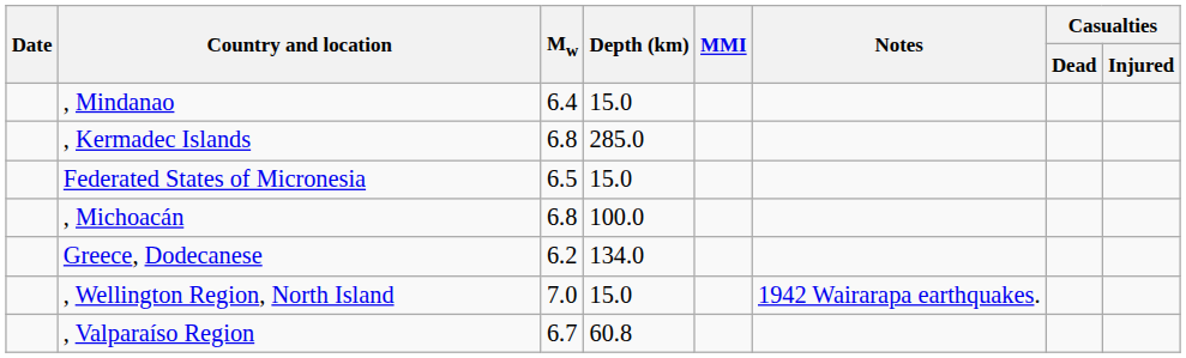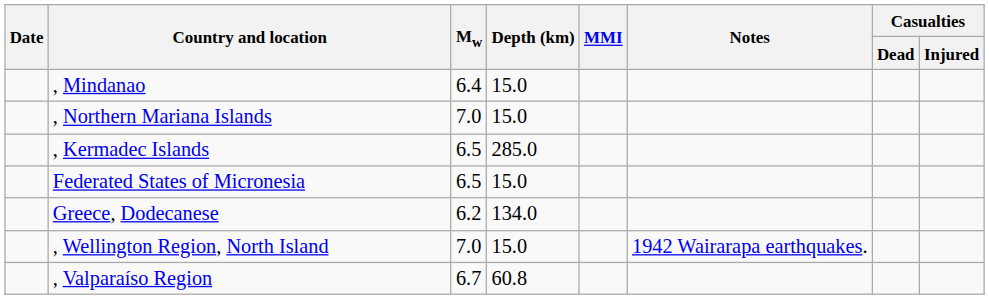 <table class="wikitable sortable sort-under" style="border:1px black; margin-left:1em;">
 <tr>
 <th rowspan="2"><small>Date</small></th>
 <th rowspan="2" style="width: 310px"><small>Country and location</small></th>
 <th rowspan="2"><small>M<sub>w</sub></small></th>
 <th rowspan="2"><small>Depth (km)</small></th>
 <th rowspan="2"><small><a href='#'>MMI</a></small></th>
 <th rowspan="2" class="unsortable"><small>Notes</small></th>
 <th colspan="2"><small>Casualties</small></th>
 </tr>
 <tr>
 <th><small>Dead</small></th>
 <th><small>Injured</small></th>
 </tr>
 <tr>
 <td></td>
 <td>, <a href='#'>Mindanao</a></td>
 <td>6.4</td>
 <td>15.0</td>
 <td></td>
 <td></td>
 <td></td>
 <td></td>
 </tr>
 <tr>
 <td></td>
+<td>, <a href='#'>Northern Mariana Islands</a></td>
+<td>7.0</td>
+<td>15.0</td>
+<td></td>
+<td></td>
+<td></td>
+<td></td>
+</tr>
+<tr>
+<td></td>
 <td>, <a href='#'>Kermadec Islands</a></td>
-<td>6.8</td>
+<td>6.5</td>
 <td>285.0</td>
 <td></td>
 <td></td>
 <td></td>
 <td></td>
 </tr>
 <tr>
 <td></td>
 <td> <a href='#'>Federated States of Micronesia</a></td>
 <td>6.5</td>
 <td>15.0</td>
-<td></td>
-<td></td>
-<td></td>
-<td></td>
-</tr>
-<tr>
-<td></td>
-<td>, <a href='#'>Michoacán</a></td>
-<td>6.8</td>
-<td>100.0</td>
 <td></td>
 <td></td>
 <td></td>
 <td></td>
 </tr>
 <tr>
 <td></td>
 <td> <a href='#'>Greece</a>, <a href='#'>Dodecanese</a></td>
 <td>6.2</td>
 <td>134.0</td>
 <td></td>
 <td></td>
 <td></td>
 <td></td>
 </tr>
 <tr>
 <td></td>
 <td>, <a href='#'>Wellington Region</a>, <a href='#'>North Island</a></td>
 <td>7.0</td>
 <td>15.0</td>
 <td></td>
 <td><a href='#'>1942 Wairarapa earthquakes</a>.</td>
 <td></td>
 <td></td>
 </tr>
 <tr>
 <td></td>
 <td>, <a href='#'>Valparaíso Region</a></td>
 <td>6.7</td>
 <td>60.8</td>
 <td></td>
 <td></td>
 <td></td>
 <td></td>
 </tr>
 </table>
